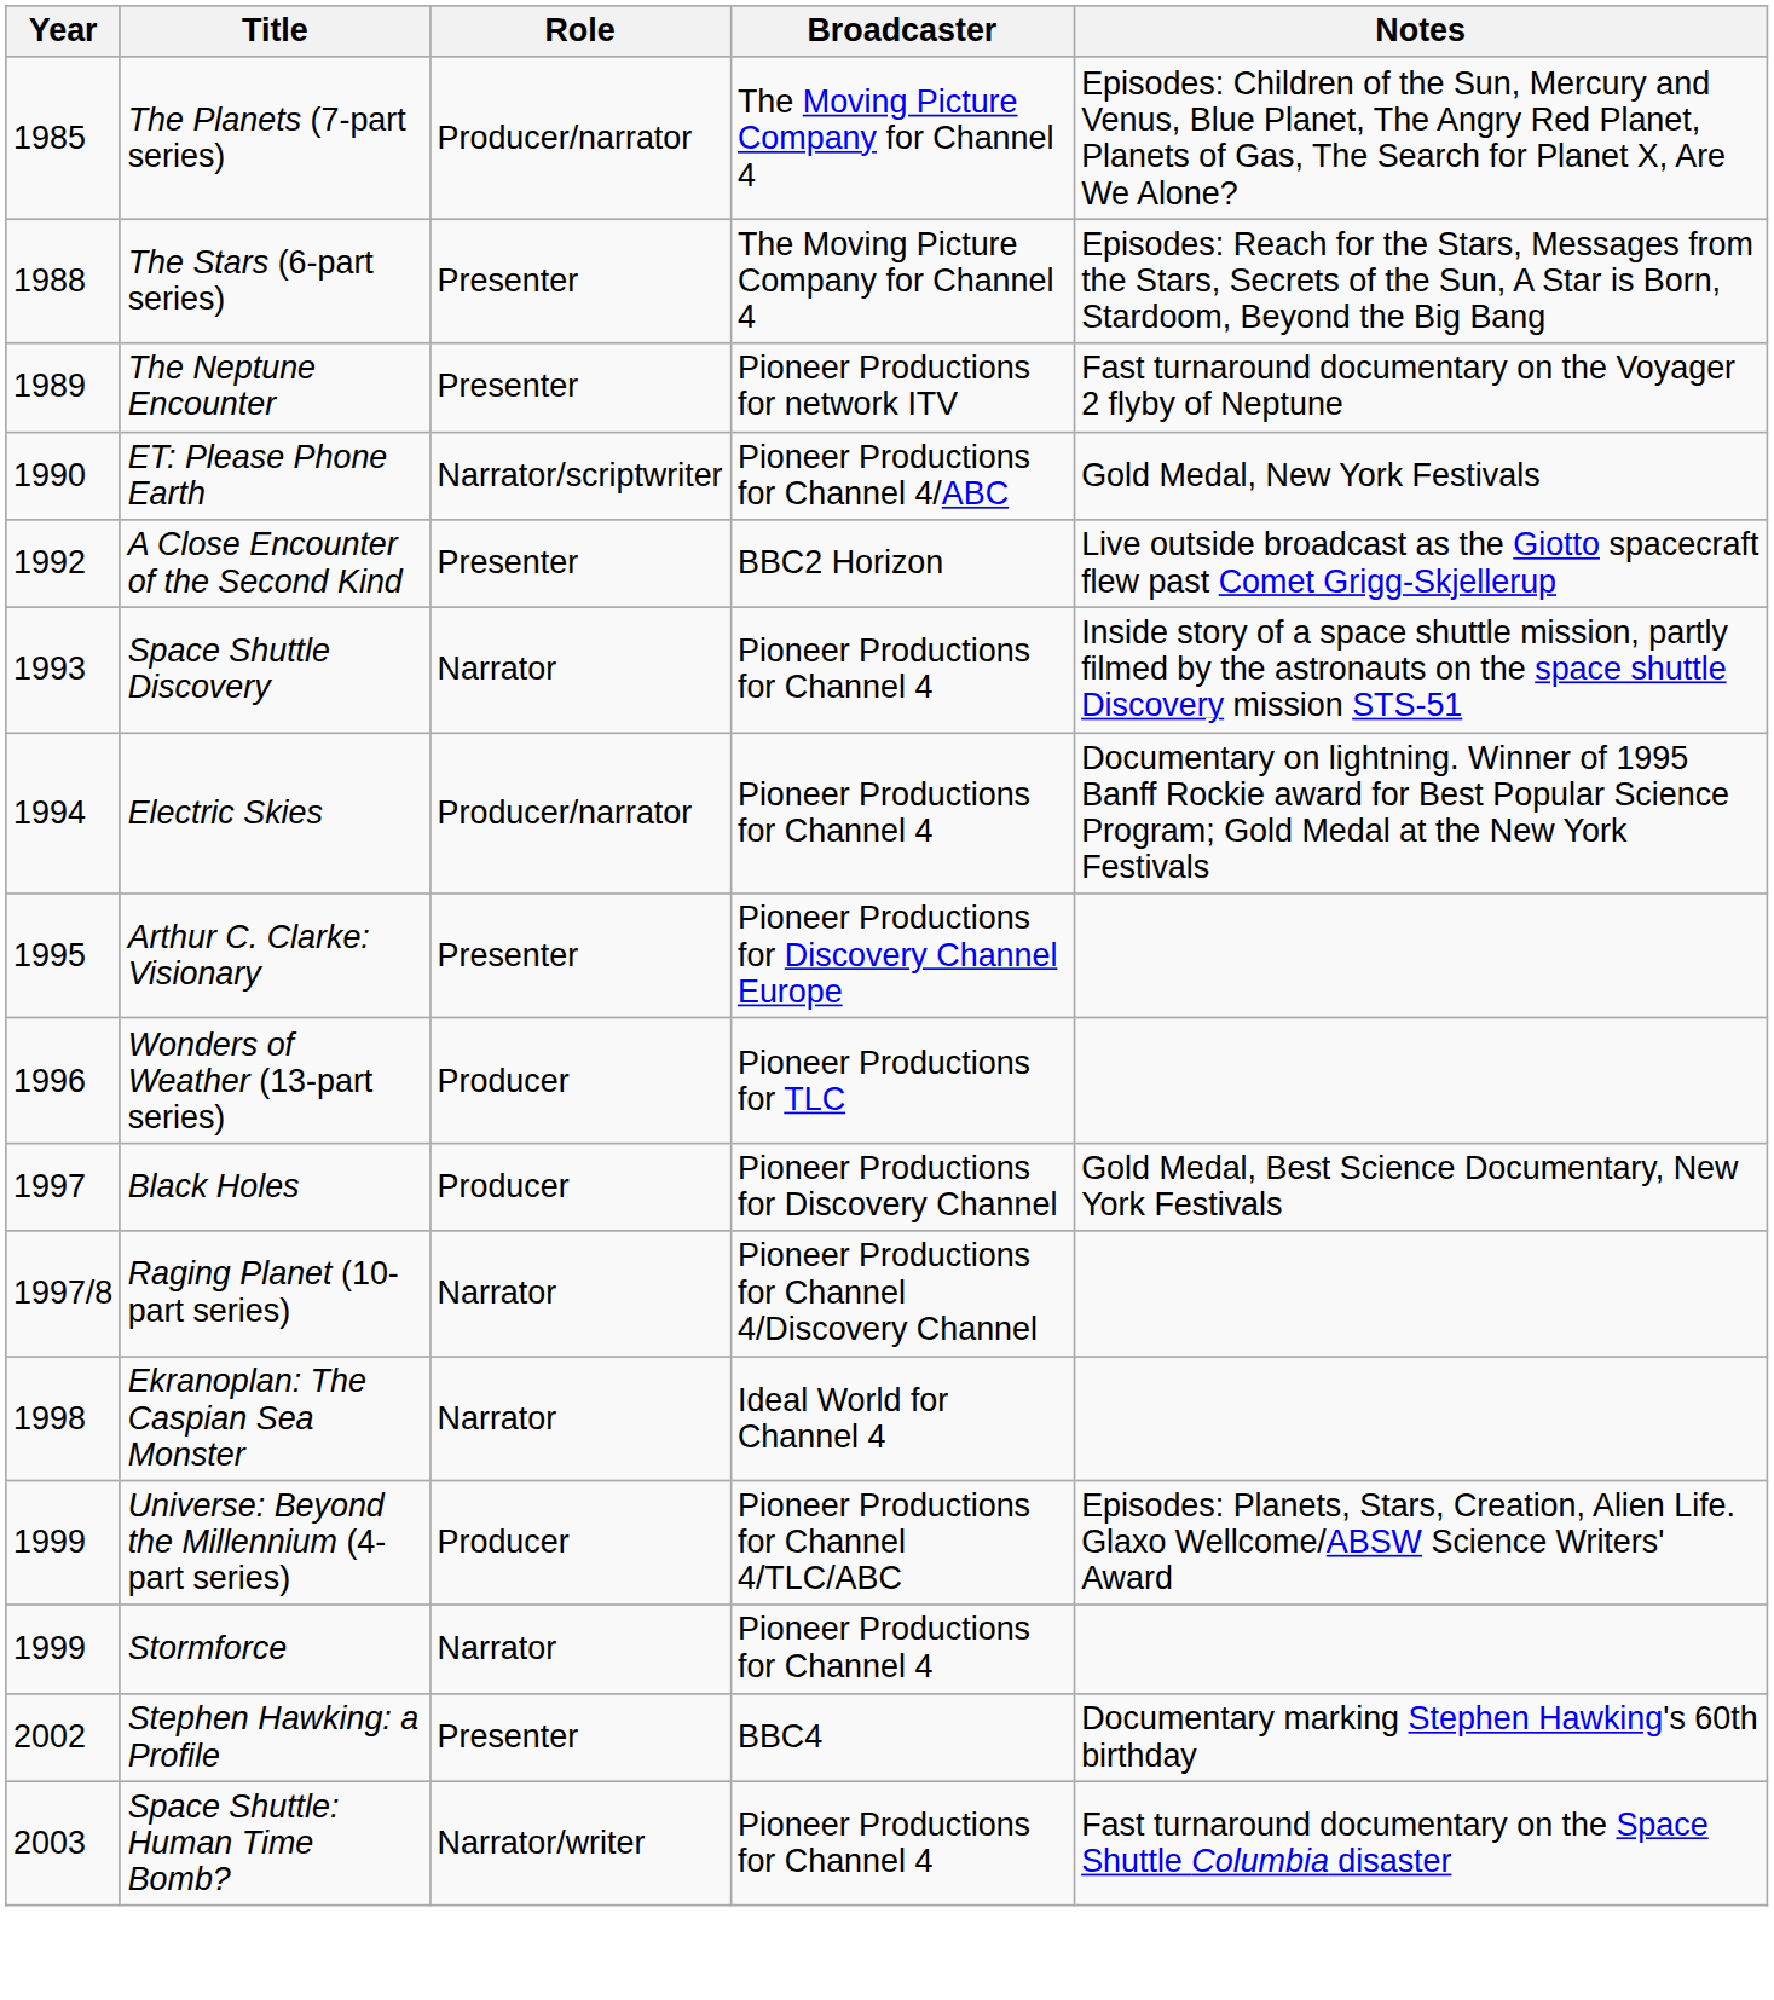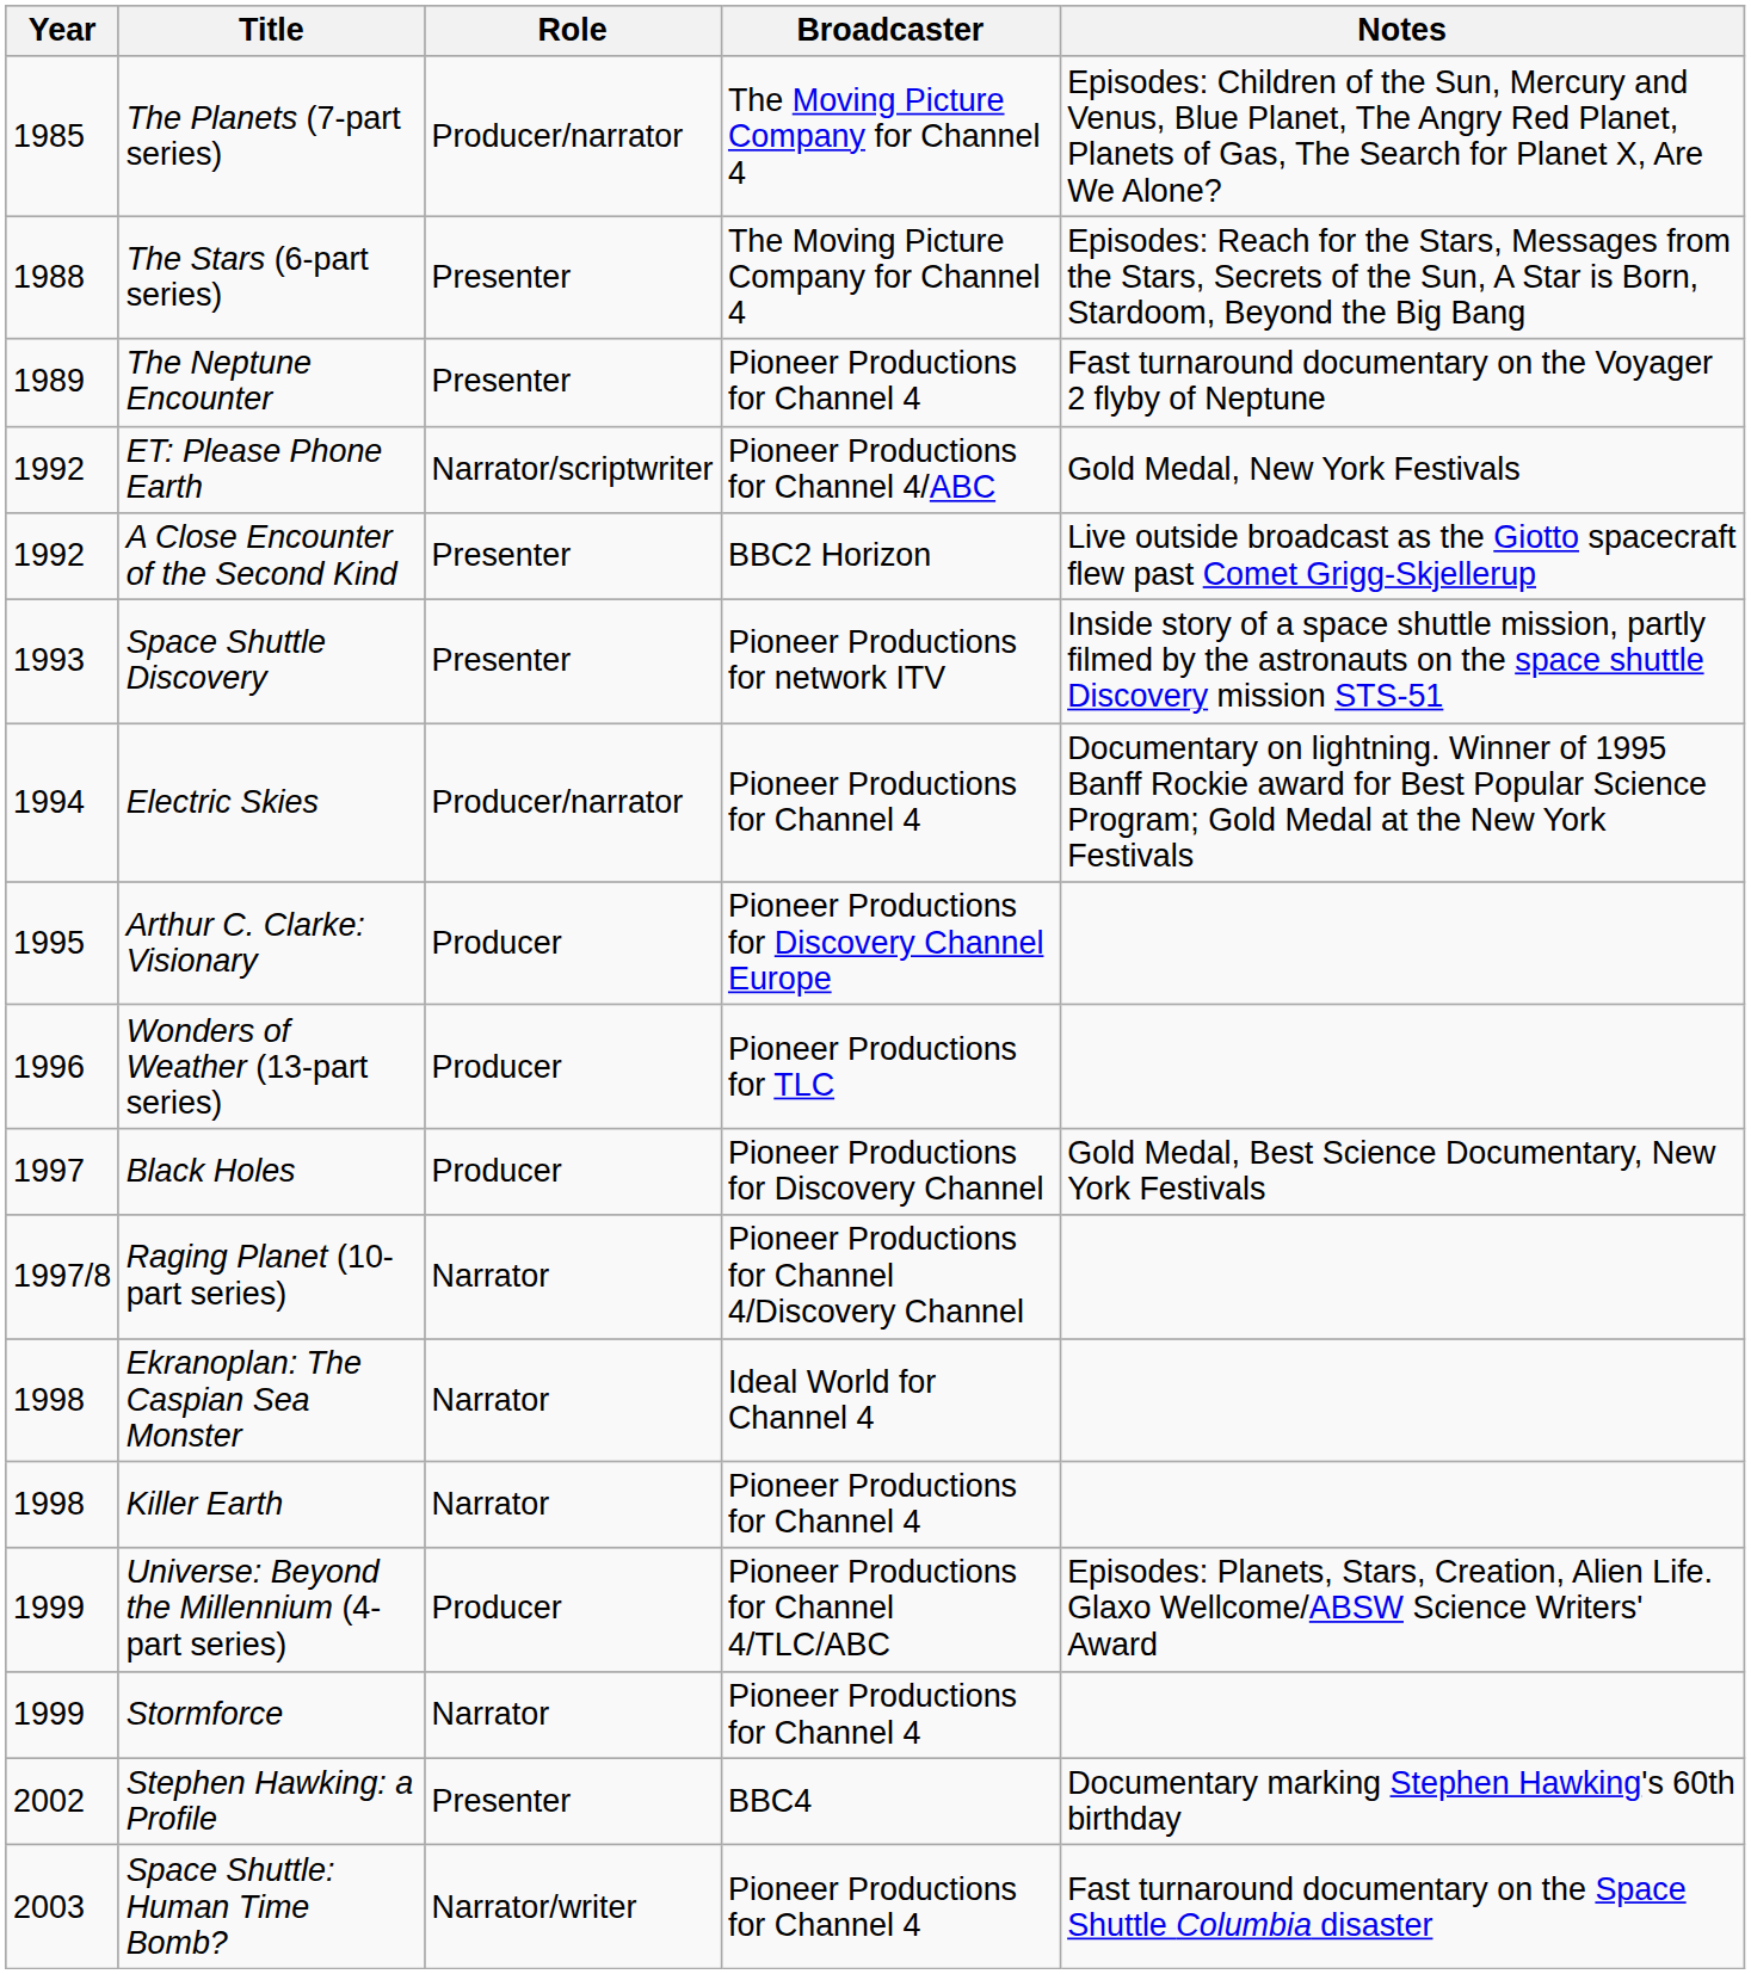 <table class="wikitable">
 <tr>
 <th scope="col">Year</th>
 <th scope="col">Title</th>
 <th scope="col">Role</th>
 <th scope="col">Broadcaster</th>
 <th scope="col">Notes</th>
 </tr>
 <tr>
 <td>1985</td>
 <td><em>The Planets</em> (7-part series)</td>
 <td>Producer/narrator</td>
 <td>The <a href='#'>Moving Picture Company</a> for Channel 4</td>
 <td>Episodes: Children of the Sun, Mercury and Venus, Blue Planet, The Angry Red Planet, Planets of Gas, The Search for Planet X, Are We Alone?</td>
 </tr>
 <tr>
 <td>1988</td>
 <td><em>The Stars</em> (6-part series)</td>
 <td>Presenter</td>
 <td>The Moving Picture Company for Channel 4</td>
 <td>Episodes: Reach for the Stars, Messages from the Stars, Secrets of the Sun, A Star is Born, Stardoom, Beyond the Big Bang</td>
 </tr>
 <tr>
 <td>1989</td>
 <td><em>The Neptune Encounter</em></td>
 <td>Presenter</td>
-<td>Pioneer Productions for network ITV</td>
+<td>Pioneer Productions for Channel 4</td>
 <td>Fast turnaround documentary on the Voyager 2 flyby of Neptune</td>
 </tr>
 <tr>
-<td>1990</td>
+<td>1992</td>
 <td><em>ET: Please Phone Earth</em></td>
 <td>Narrator/scriptwriter</td>
 <td>Pioneer Productions for Channel 4/<a href='#'>ABC</a></td>
 <td>Gold Medal, New York Festivals</td>
 </tr>
 <tr>
 <td>1992</td>
 <td><em>A Close Encounter of the Second Kind</em></td>
 <td>Presenter</td>
 <td>BBC2 Horizon</td>
 <td>Live outside broadcast as the <a href='#'>Giotto</a> spacecraft flew past <a href='#'>Comet Grigg-Skjellerup</a></td>
 </tr>
 <tr>
 <td>1993</td>
 <td><em>Space Shuttle Discovery</em></td>
-<td>Narrator</td>
-<td>Pioneer Productions for Channel 4</td>
+<td>Presenter</td>
+<td>Pioneer Productions for network ITV</td>
 <td>Inside story of a space shuttle mission, partly filmed by the astronauts on the <a href='#'>space shuttle Discovery</a> mission <a href='#'>STS-51</a></td>
 </tr>
 <tr>
 <td>1994</td>
 <td><em>Electric Skies</em></td>
 <td>Producer/narrator</td>
 <td>Pioneer Productions for Channel 4</td>
 <td>Documentary on lightning. Winner of 1995 Banff Rockie award for Best Popular Science Program; Gold Medal at the New York Festivals</td>
 </tr>
 <tr>
 <td>1995</td>
 <td><em>Arthur C. Clarke: Visionary</em></td>
-<td>Presenter</td>
+<td>Producer</td>
 <td>Pioneer Productions for <a href='#'>Discovery Channel Europe</a></td>
 <td></td>
 </tr>
 <tr>
 <td>1996</td>
 <td><em>Wonders of Weather</em> (13-part series)</td>
 <td>Producer</td>
 <td>Pioneer Productions for <a href='#'>TLC</a></td>
 <td></td>
 </tr>
 <tr>
 <td>1997</td>
 <td><em>Black Holes</em></td>
 <td>Producer</td>
 <td>Pioneer Productions for Discovery Channel</td>
 <td>Gold Medal, Best Science Documentary, New York Festivals</td>
 </tr>
 <tr>
 <td>1997/8</td>
 <td><em>Raging Planet</em> (10-part series)</td>
 <td>Narrator</td>
 <td>Pioneer Productions for Channel 4/Discovery Channel</td>
 <td></td>
 </tr>
 <tr>
 <td>1998</td>
 <td><em>Ekranoplan: The Caspian Sea Monster</em></td>
 <td>Narrator</td>
 <td>Ideal World for Channel 4</td>
 <td></td>
 </tr>
 <tr>
+<td>1998</td>
+<td><em>Killer Earth</em></td>
+<td>Narrator</td>
+<td>Pioneer Productions for Channel 4</td>
+<td></td>
+</tr>
+<tr>
 <td>1999</td>
 <td><em>Universe: Beyond the Millennium</em> (4-part series)</td>
 <td>Producer</td>
 <td>Pioneer Productions for Channel 4/TLC/ABC</td>
 <td>Episodes: Planets, Stars, Creation, Alien Life. Glaxo Wellcome/<a href='#'>ABSW</a> Science Writers' Award</td>
 </tr>
 <tr>
 <td>1999</td>
 <td><em>Stormforce</em></td>
 <td>Narrator</td>
 <td>Pioneer Productions for Channel 4</td>
 <td></td>
 </tr>
 <tr>
 <td>2002</td>
 <td><em>Stephen Hawking: a Profile</em></td>
 <td>Presenter</td>
 <td>BBC4</td>
 <td>Documentary marking <a href='#'>Stephen Hawking</a>'s 60th birthday</td>
 </tr>
 <tr>
 <td>2003</td>
 <td><em>Space Shuttle: Human Time Bomb?</em></td>
 <td>Narrator/writer</td>
 <td>Pioneer Productions for Channel 4</td>
 <td>Fast turnaround documentary on the <a href='#'>Space Shuttle <em>Columbia</em> disaster</a></td>
 </tr>
 </table>
